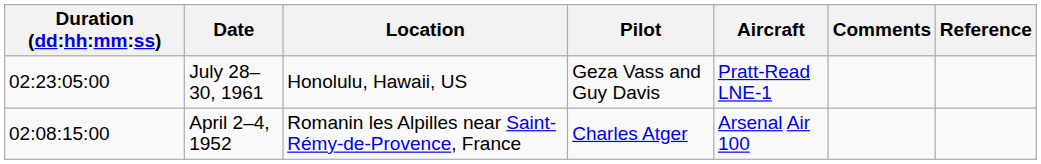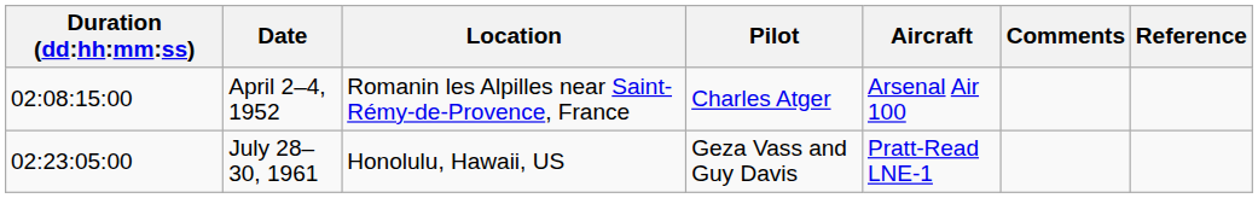 <table class="wikitable">
 <tr>
 <th>Duration (<a href='#'>dd</a>:<a href='#'>hh</a>:<a href='#'>mm</a>:<a href='#'>ss</a>)</th>
 <th>Date</th>
 <th>Location</th>
 <th>Pilot</th>
 <th>Aircraft</th>
 <th>Comments</th>
 <th>Reference</th>
 </tr>
 <tr>
+<td>02:08:15:00</td>
+<td>April 2–4, 1952</td>
+<td>Romanin les Alpilles near <a href='#'>Saint-Rémy-de-Provence</a>, France</td>
+<td><a href='#'>Charles Atger</a></td>
+<td><a href='#'>Arsenal</a> <a href='#'>Air 100</a></td>
+<td></td>
+<td></td>
+</tr>
+<tr>
 <td>02:23:05:00</td>
 <td>July 28–30, 1961</td>
 <td>Honolulu, Hawaii, US</td>
 <td>Geza Vass and Guy Davis</td>
 <td><a href='#'>Pratt-Read LNE-1</a></td>
 <td></td>
 <td></td>
 </tr>
-<tr>
-<td>02:08:15:00</td>
-<td>April 2–4, 1952</td>
-<td>Romanin les Alpilles near <a href='#'>Saint-Rémy-de-Provence</a>, France</td>
-<td><a href='#'>Charles Atger</a></td>
-<td><a href='#'>Arsenal</a> <a href='#'>Air 100</a></td>
-<td></td>
-<td></td>
-</tr>
 </table>
